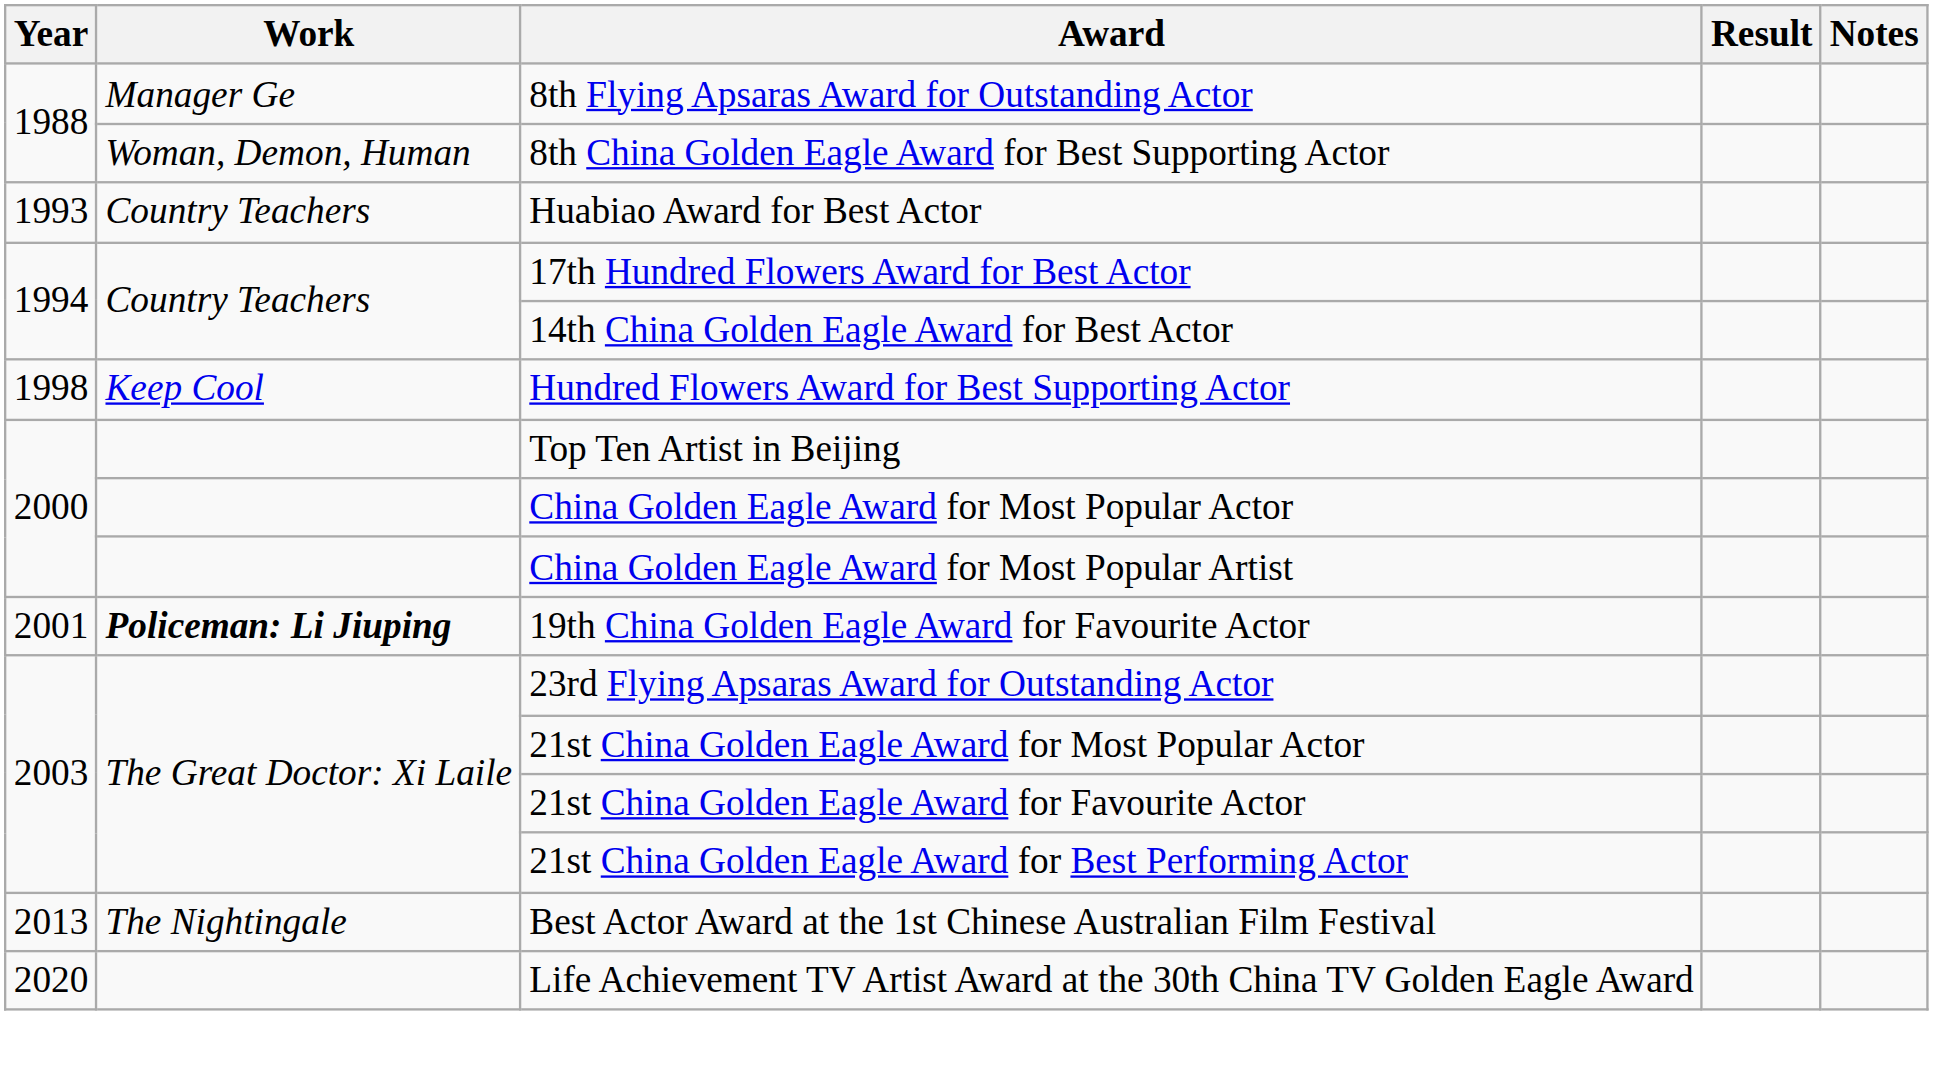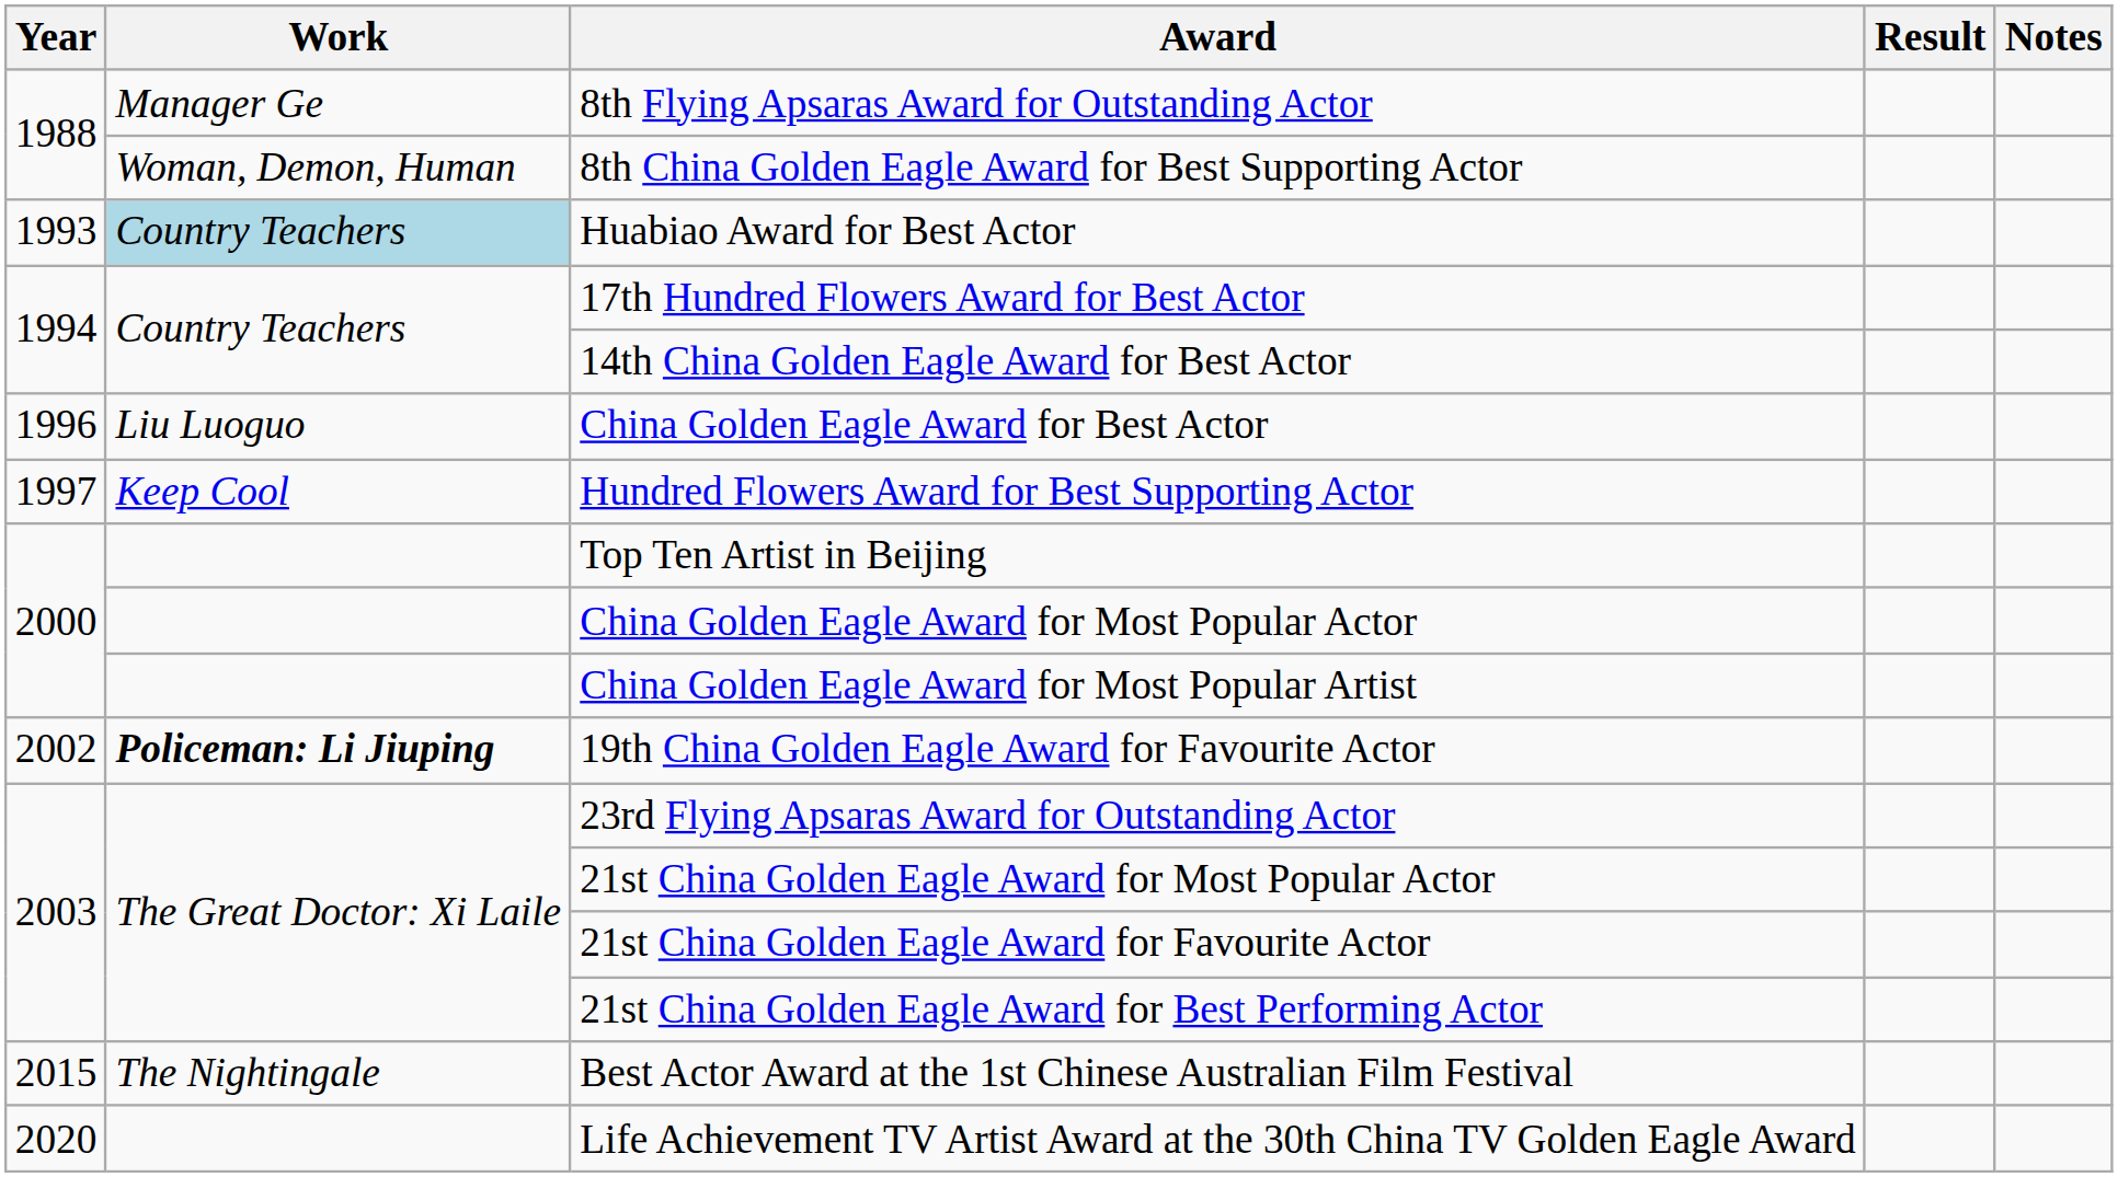 <table class="wikitable">
 <tr>
 <th>Year</th>
 <th>Work</th>
 <th>Award</th>
 <th>Result</th>
 <th>Notes</th>
 </tr>
 <tr>
 <td rowspan="2">1988</td>
 <td><em>Manager Ge</em></td>
 <td>8th <a href='#'>Flying Apsaras Award for Outstanding Actor</a></td>
 <td></td>
 <td></td>
 </tr>
 <tr>
 <td><em>Woman, Demon, Human</em></td>
 <td>8th <a href='#'>China Golden Eagle Award</a> for Best Supporting Actor</td>
 <td></td>
 <td></td>
 </tr>
 <tr>
 <td>1993</td>
-<td><em>Country Teachers</em></td>
+<td style="background: lightblue;"><em>Country Teachers</em></td>
 <td>Huabiao Award for Best Actor</td>
 <td></td>
 <td></td>
 </tr>
 <tr>
 <td rowspan="2">1994</td>
 <td rowspan="2"><em>Country Teachers</em></td>
 <td>17th <a href='#'>Hundred Flowers Award for Best Actor</a></td>
 <td></td>
 <td></td>
 </tr>
 <tr>
 <td>14th <a href='#'>China Golden Eagle Award</a> for Best Actor</td>
 <td></td>
 <td></td>
 </tr>
 <tr>
-<td>1998</td>
+<td>1996</td>
+<td><em>Liu Luoguo</em></td>
+<td><a href='#'>China Golden Eagle Award</a> for Best Actor</td>
+<td></td>
+<td></td>
+</tr>
+<tr>
+<td>1997</td>
 <td><em><a href='#'>Keep Cool</a></em></td>
 <td><a href='#'>Hundred Flowers Award for Best Supporting Actor</a></td>
 <td></td>
 <td></td>
 </tr>
 <tr>
 <td rowspan="3">2000</td>
 <td></td>
 <td>Top Ten Artist in Beijing</td>
 <td></td>
 <td></td>
 </tr>
 <tr>
 <td></td>
 <td><a href='#'>China Golden Eagle Award</a> for Most Popular Actor</td>
 <td></td>
 <td></td>
 </tr>
 <tr>
 <td></td>
 <td><a href='#'>China Golden Eagle Award</a> for Most Popular Artist</td>
 <td></td>
 <td></td>
 </tr>
 <tr>
-<td>2001</td>
+<td>2002</td>
 <td><strong><em>Policeman: Li Jiuping</em></strong></td>
 <td>19th <a href='#'>China Golden Eagle Award</a> for Favourite Actor</td>
 <td></td>
 <td></td>
 </tr>
 <tr>
 <td rowspan="4">2003</td>
 <td rowspan="4"><em>The Great Doctor: Xi Laile</em></td>
 <td>23rd <a href='#'>Flying Apsaras Award for Outstanding Actor</a></td>
 <td></td>
 <td></td>
 </tr>
 <tr>
 <td>21st <a href='#'>China Golden Eagle Award</a> for Most Popular Actor</td>
 <td></td>
 <td></td>
 </tr>
 <tr>
 <td>21st <a href='#'>China Golden Eagle Award</a> for Favourite Actor</td>
 <td></td>
 <td></td>
 </tr>
 <tr>
 <td>21st <a href='#'>China Golden Eagle Award</a> for <a href='#'>Best Performing Actor</a></td>
 <td></td>
 <td></td>
 </tr>
 <tr>
-<td>2013</td>
+<td>2015</td>
 <td><em>The Nightingale</em></td>
 <td>Best Actor Award at the 1st Chinese Australian Film Festival</td>
 <td></td>
 <td></td>
 </tr>
 <tr>
 <td>2020</td>
 <td></td>
 <td>Life Achievement TV Artist Award at the 30th China TV Golden Eagle Award</td>
 <td></td>
 <td></td>
 </tr>
 </table>
